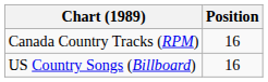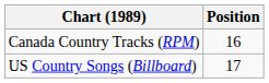 <table class="wikitable sortable">
 <tr>
 <th scope="col">Chart (1989)</th>
 <th scope="col">Position</th>
 </tr>
 <tr>
 <td>Canada Country Tracks (<em><a href='#'>RPM</a></em>)</td>
 <td align="center">16</td>
 </tr>
 <tr>
 <td>US <a href='#'>Country Songs</a> (<em><a href='#'>Billboard</a></em>)</td>
-<td align="center">16</td>
+<td align="center">17</td>
 </tr>
 </table>
